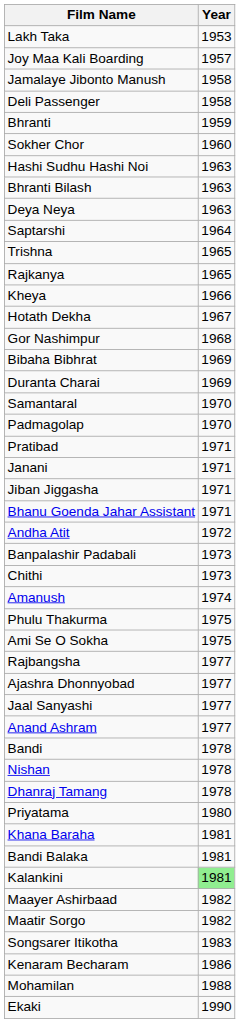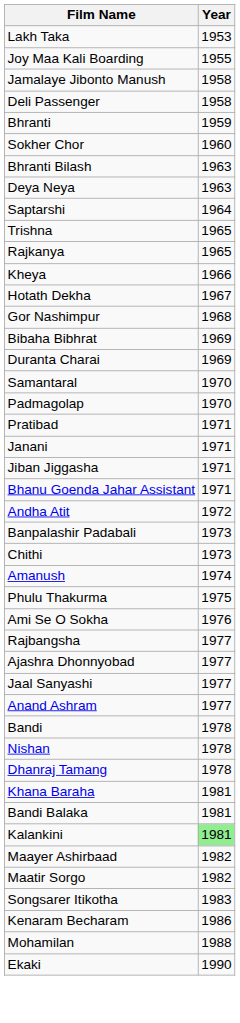 <table class="wikitable">
 <tr>
 <th>Film Name</th>
 <th>Year</th>
 </tr>
 <tr>
 <td>Lakh Taka</td>
 <td>1953</td>
 </tr>
 <tr>
 <td>Joy Maa Kali Boarding</td>
-<td>1957</td>
+<td>1955</td>
 </tr>
 <tr>
 <td>Jamalaye Jibonto Manush</td>
 <td>1958</td>
 </tr>
 <tr>
 <td>Deli Passenger</td>
 <td>1958</td>
 </tr>
 <tr>
 <td>Bhranti</td>
 <td>1959</td>
 </tr>
 <tr>
 <td>Sokher Chor</td>
 <td>1960</td>
-</tr>
-<tr>
-<td>Hashi Sudhu Hashi Noi</td>
-<td>1963</td>
 </tr>
 <tr>
 <td>Bhranti Bilash</td>
 <td>1963</td>
 </tr>
 <tr>
 <td>Deya Neya</td>
 <td>1963</td>
 </tr>
 <tr>
 <td>Saptarshi</td>
 <td>1964</td>
 </tr>
 <tr>
 <td>Trishna</td>
 <td>1965</td>
 </tr>
 <tr>
 <td>Rajkanya</td>
 <td>1965</td>
 </tr>
 <tr>
 <td>Kheya</td>
 <td>1966</td>
 </tr>
 <tr>
 <td>Hotath Dekha</td>
 <td>1967</td>
 </tr>
 <tr>
 <td>Gor Nashimpur</td>
 <td>1968</td>
 </tr>
 <tr>
 <td>Bibaha Bibhrat</td>
 <td>1969</td>
 </tr>
 <tr>
 <td>Duranta Charai</td>
 <td>1969</td>
 </tr>
 <tr>
 <td>Samantaral</td>
 <td>1970</td>
 </tr>
 <tr>
 <td>Padmagolap</td>
 <td>1970</td>
 </tr>
 <tr>
 <td>Pratibad</td>
 <td>1971</td>
 </tr>
 <tr>
 <td>Janani</td>
 <td>1971</td>
 </tr>
 <tr>
 <td>Jiban Jiggasha</td>
 <td>1971</td>
 </tr>
 <tr>
 <td><a href='#'>Bhanu Goenda Jahar Assistant</a></td>
 <td>1971</td>
 </tr>
 <tr>
 <td><a href='#'>Andha Atit</a></td>
 <td>1972</td>
 </tr>
 <tr>
 <td>Banpalashir Padabali</td>
 <td>1973</td>
 </tr>
 <tr>
 <td>Chithi</td>
 <td>1973</td>
 </tr>
 <tr>
 <td><a href='#'>Amanush</a></td>
 <td>1974</td>
 </tr>
 <tr>
 <td>Phulu Thakurma</td>
 <td>1975</td>
 </tr>
 <tr>
 <td>Ami Se O Sokha</td>
-<td>1975</td>
+<td>1976</td>
 </tr>
 <tr>
 <td>Rajbangsha</td>
 <td>1977</td>
 </tr>
 <tr>
 <td>Ajashra Dhonnyobad</td>
 <td>1977</td>
 </tr>
 <tr>
 <td>Jaal Sanyashi</td>
 <td>1977</td>
 </tr>
 <tr>
 <td><a href='#'>Anand Ashram</a></td>
 <td>1977</td>
 </tr>
 <tr>
 <td>Bandi</td>
 <td>1978</td>
 </tr>
 <tr>
 <td><a href='#'>Nishan</a></td>
 <td>1978</td>
 </tr>
 <tr>
 <td><a href='#'>Dhanraj Tamang</a></td>
 <td>1978</td>
-</tr>
-<tr>
-<td>Priyatama</td>
-<td>1980</td>
 </tr>
 <tr>
 <td><a href='#'>Khana Baraha</a></td>
 <td>1981</td>
 </tr>
 <tr>
 <td>Bandi Balaka</td>
 <td>1981</td>
 </tr>
 <tr>
 <td>Kalankini</td>
 <td style="background: lightgreen;">1981</td>
 </tr>
 <tr>
 <td>Maayer Ashirbaad</td>
 <td>1982</td>
 </tr>
 <tr>
 <td>Maatir Sorgo</td>
 <td>1982</td>
 </tr>
 <tr>
 <td>Songsarer Itikotha</td>
 <td>1983</td>
 </tr>
 <tr>
 <td>Kenaram Becharam</td>
 <td>1986</td>
 </tr>
 <tr>
 <td>Mohamilan</td>
 <td>1988</td>
 </tr>
 <tr>
 <td>Ekaki</td>
 <td>1990</td>
 </tr>
 </table>
